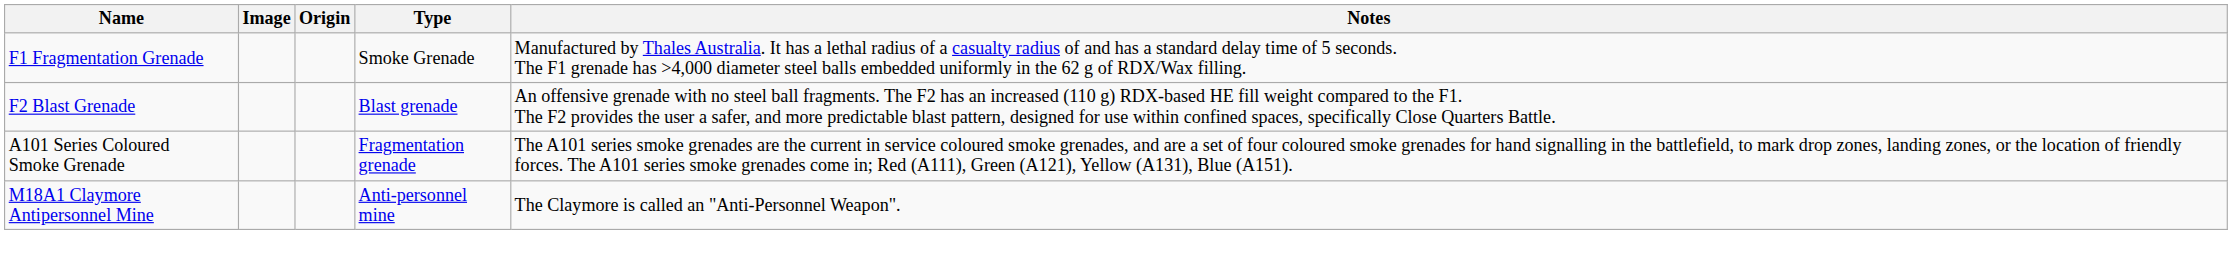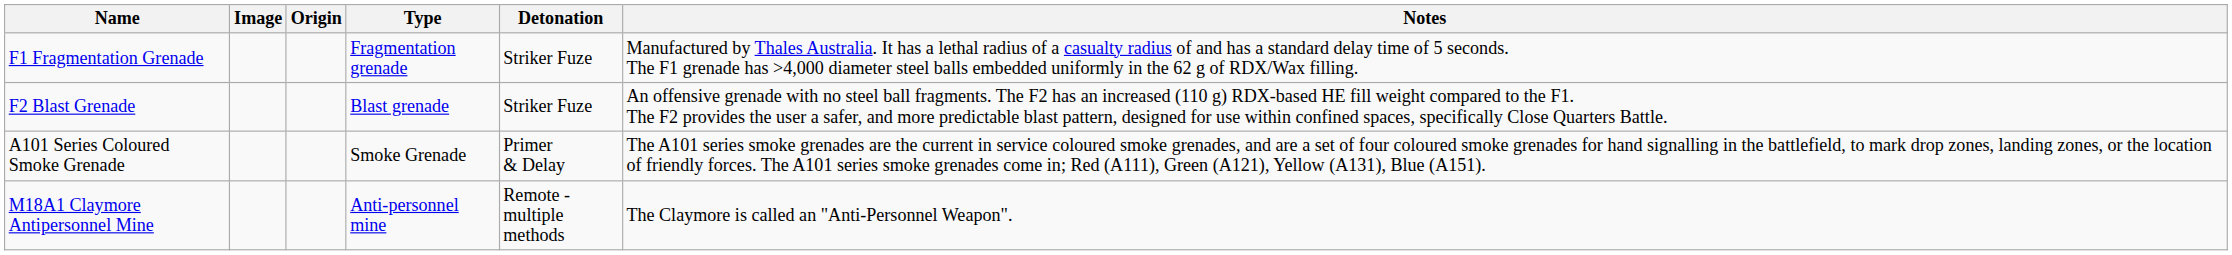 <table class="wikitable">
 <tr>
 <th>Name</th>
 <th>Image</th>
 <th>Origin</th>
 <th>Type</th>
+<th>Detonation</th>
 <th>Notes</th>
 </tr>
 <tr>
 <td><a href='#'>F1 Fragmentation Grenade</a></td>
 <td></td>
 <td></td>
-<td>Smoke Grenade</td>
+<td><a href='#'>Fragmentation grenade</a></td>
+<td>Striker Fuze</td>
 <td>Manufactured by <a href='#'>Thales Australia</a>. It has a lethal radius of  a <a href='#'>casualty radius</a> of  and has a standard delay time of 5 seconds.<br>The F1 grenade has >4,000  diameter steel balls embedded uniformly in the 62 g of RDX/Wax filling.</td>
 </tr>
 <tr>
 <td><a href='#'>F2 Blast Grenade</a></td>
 <td></td>
 <td></td>
 <td><a href='#'>Blast grenade</a></td>
+<td>Striker Fuze</td>
 <td>An offensive grenade with no steel ball fragments. The F2 has an increased (110 g) RDX-based HE fill weight compared to the F1.<br>The F2 provides the user a safer, and more predictable blast pattern, designed for use within confined spaces, specifically Close Quarters Battle.</td>
 </tr>
 <tr>
 <td>A101 Series Coloured<br>Smoke Grenade</td>
 <td></td>
 <td></td>
-<td><a href='#'>Fragmentation grenade</a></td>
+<td>Smoke Grenade</td>
+<td>Primer<br>& Delay</td>
 <td>The A101 series smoke grenades are the current in service coloured smoke grenades, and are a set of four coloured smoke grenades for hand signalling in the battlefield, to mark drop zones, landing zones, or the location of friendly forces. The A101 series smoke grenades come in; Red (A111), Green (A121), Yellow (A131), Blue (A151).</td>
 </tr>
 <tr>
 <td><a href='#'>M18A1 Claymore Antipersonnel Mine</a></td>
 <td></td>
 <td></td>
 <td><a href='#'>Anti-personnel mine</a></td>
+<td>Remote - multiple<br>methods</td>
 <td>The Claymore is called an "Anti-Personnel Weapon".</td>
 </tr>
 </table>
